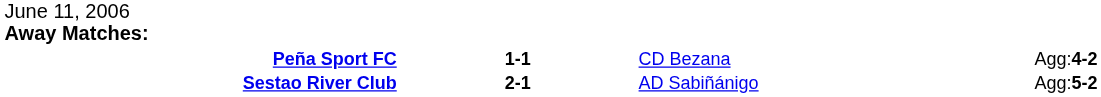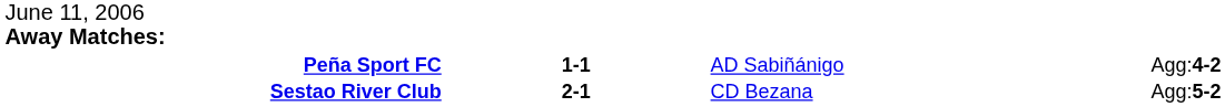 <table width=100% cellspacing=1>
 <tr>
 <th width=20%></th>
 <th width=12%></th>
 <th width=20%></th>
 <th></th>
 </tr>
 <tr>
 <td>June 11, 2006<br><strong>Away Matches:</strong></td>
 </tr>
 <tr style=font-size:90%>
 <td align=right><strong><a href='#'>Peña Sport FC</a></strong></td>
 <td align=center><strong>1-1</strong></td>
-<td><a href='#'>CD Bezana</a></td>
+<td><a href='#'>AD Sabiñánigo</a></td>
 <td>Agg:<strong>4-2</strong></td>
 </tr>
 <tr style=font-size:90%>
 <td align=right><strong><a href='#'>Sestao River Club</a></strong></td>
 <td align=center><strong>2-1</strong></td>
-<td><a href='#'>AD Sabiñánigo</a></td>
+<td><a href='#'>CD Bezana</a></td>
 <td>Agg:<strong>5-2</strong></td>
 </tr>
 </table>
